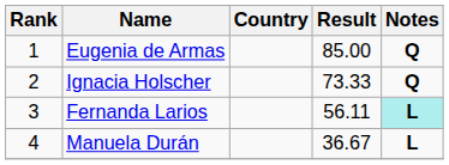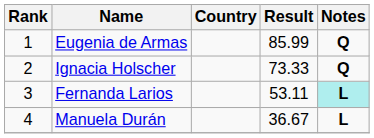 <table class="wikitable sortable" style="text-align:center;">
 <tr>
 <th>Rank</th>
 <th>Name</th>
 <th>Country</th>
 <th>Result</th>
 <th>Notes</th>
 </tr>
 <tr>
 <td>1</td>
 <td align=left><a href='#'>Eugenia de Armas</a></td>
 <td align=left></td>
-<td>85.00</td>
+<td>85.99</td>
 <td><strong>Q</strong></td>
 </tr>
 <tr>
 <td>2</td>
 <td align=left><a href='#'>Ignacia Holscher</a></td>
 <td align=left></td>
 <td>73.33</td>
 <td><strong>Q</strong></td>
 </tr>
 <tr>
 <td>3</td>
 <td align=left><a href='#'>Fernanda Larios</a></td>
 <td align=left></td>
-<td>56.11</td>
+<td>53.11</td>
 <td style="background: paleturquoise;"><strong>L</strong></td>
 </tr>
 <tr>
 <td>4</td>
 <td align=left><a href='#'>Manuela Durán</a></td>
 <td align=left></td>
 <td>36.67</td>
 <td><strong>L</strong></td>
 </tr>
 <tr>
 </tr>
 </table>
